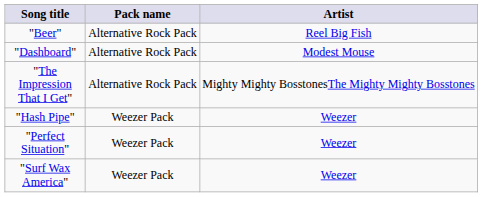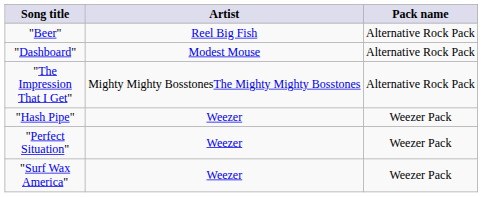 <table class="wikitable sortable" style="text-align:center; margin: 10px;">
 <tr>
 <th style="background:#dde; width:100px;">Song title</th>
+<th style="background:#dde;">Artist</th>
 <th style="background:#dde;">Pack name</th>
-<th style="background:#dde;">Artist</th>
 </tr>
 <tr>
 <td>"<a href='#'>Beer</a>"</td>
+<td><a href='#'>Reel Big Fish</a></td>
 <td>Alternative Rock Pack</td>
-<td><a href='#'>Reel Big Fish</a></td>
 </tr>
 <tr>
 <td>"<a href='#'>Dashboard</a>"</td>
+<td><a href='#'>Modest Mouse</a></td>
 <td>Alternative Rock Pack</td>
-<td><a href='#'>Modest Mouse</a></td>
 </tr>
 <tr>
 <td>"<a href='#'>The Impression That I Get</a>"</td>
+<td><span>Mighty Mighty Bosstones</span><a href='#'>The Mighty Mighty Bosstones</a></td>
 <td>Alternative Rock Pack</td>
-<td><span>Mighty Mighty Bosstones</span><a href='#'>The Mighty Mighty Bosstones</a></td>
 </tr>
 <tr>
 <td>"<a href='#'>Hash Pipe</a>"</td>
+<td><a href='#'>Weezer</a></td>
 <td>Weezer Pack</td>
-<td><a href='#'>Weezer</a></td>
 </tr>
 <tr>
 <td>"<a href='#'>Perfect Situation</a>"</td>
+<td><a href='#'>Weezer</a></td>
 <td>Weezer Pack</td>
-<td><a href='#'>Weezer</a></td>
 </tr>
 <tr>
 <td>"<a href='#'>Surf Wax America</a>"</td>
+<td><a href='#'>Weezer</a></td>
 <td>Weezer Pack</td>
-<td><a href='#'>Weezer</a></td>
 </tr>
 </table>
